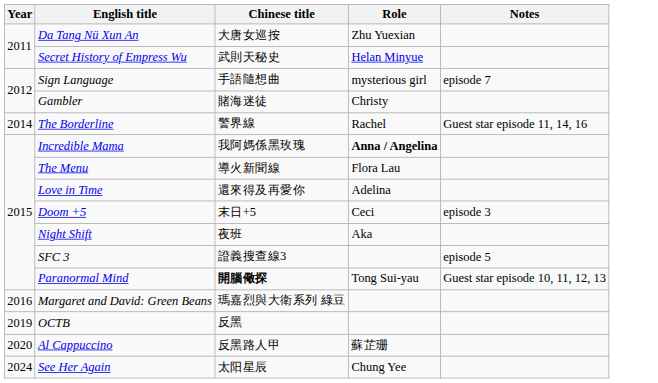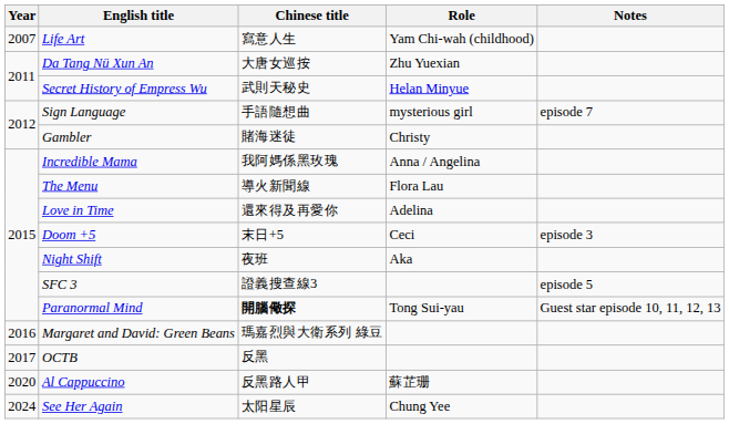 <table class="wikitable">
 <tr>
 <th>Year</th>
 <th>English title</th>
 <th>Chinese title</th>
 <th>Role</th>
 <th>Notes</th>
+</tr>
+<tr>
+<td>2007</td>
+<td><em><a href='#'>Life Art</a></em></td>
+<td>寫意人生</td>
+<td>Yam Chi-wah (childhood)</td>
+<td></td>
 </tr>
 <tr>
 <td rowspan=2>2011</td>
 <td><em><a href='#'>Da Tang Nü Xun An</a></em></td>
 <td>大唐女巡按</td>
 <td>Zhu Yuexian</td>
 <td></td>
 </tr>
 <tr>
 <td><em><a href='#'>Secret History of Empress Wu</a></em></td>
 <td>武則天秘史</td>
 <td><a href='#'>Helan Minyue</a></td>
 <td></td>
 </tr>
 <tr>
 <td rowspan=2>2012</td>
 <td><em>Sign Language</em></td>
 <td>手語隨想曲</td>
 <td>mysterious girl</td>
 <td>episode 7</td>
 </tr>
 <tr>
 <td><em>Gambler</em></td>
 <td>賭海迷徒</td>
 <td>Christy</td>
 <td></td>
 </tr>
 <tr>
-<td>2014</td>
-<td><em><a href='#'>The Borderline</a></em></td>
-<td>警界線</td>
-<td>Rachel</td>
-<td>Guest star episode 11, 14, 16</td>
-</tr>
-<tr>
 <td rowspan=7>2015</td>
 <td><em><a href='#'>Incredible Mama</a></em></td>
 <td>我阿媽係黑玫瑰</td>
-<td><strong>Anna / Angelina</strong></td>
+<td>Anna / Angelina</td>
 <td></td>
 </tr>
 <tr>
 <td><em><a href='#'>The Menu</a></em></td>
 <td>導火新聞線</td>
 <td>Flora Lau</td>
 <td></td>
 </tr>
 <tr>
 <td><em><a href='#'>Love in Time</a></em></td>
 <td>還來得及再愛你</td>
 <td>Adelina</td>
 <td></td>
 </tr>
 <tr>
 <td><em><a href='#'>Doom +5</a></em></td>
 <td>末日+5</td>
 <td>Ceci</td>
 <td>episode 3</td>
 </tr>
 <tr>
 <td><em><a href='#'>Night Shift</a></em></td>
 <td>夜班</td>
 <td>Aka</td>
 <td></td>
 </tr>
 <tr>
 <td><em>SFC 3</em></td>
 <td>證義搜查線3</td>
 <td></td>
 <td>episode 5</td>
 </tr>
 <tr>
 <td><em><a href='#'>Paranormal Mind</a></em></td>
 <td><strong>開腦儆探</strong></td>
 <td>Tong Sui-yau</td>
 <td>Guest star episode 10, 11, 12, 13</td>
 </tr>
 <tr>
 <td>2016</td>
 <td><em>Margaret and David: Green Beans</em></td>
 <td>瑪嘉烈與大衛系列 綠豆</td>
 <td></td>
 <td></td>
 </tr>
 <tr>
-<td>2019</td>
+<td>2017</td>
 <td><em>OCTB</em></td>
 <td>反黑</td>
 <td wife of Sam Lee></td>
 </tr>
 <tr>
 <td>2020</td>
 <td><em><a href='#'>Al Cappuccino</a></em></td>
 <td>反黑路人甲</td>
 <td>蘇芷珊</td>
 <td></td>
 </tr>
 <tr>
 <td>2024</td>
 <td><em><a href='#'>See Her Again</a></em></td>
 <td>太阳星辰</td>
 <td>Chung Yee</td>
 </tr>
 </table>
